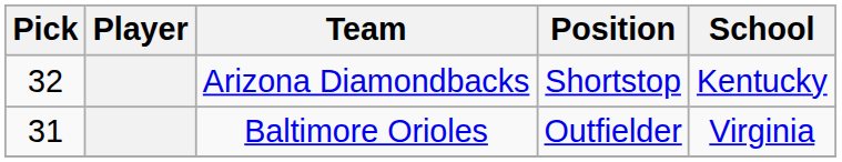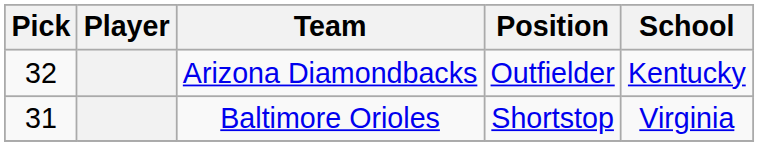 <table class="wikitable sortable plainrowheaders" style="text-align:center; width=74%">
 <tr>
 <th scope="col">Pick</th>
 <th scope="col">Player</th>
 <th scope="col">Team</th>
 <th scope="col">Position</th>
 <th scope="col">School</th>
 </tr>
 <tr>
 <td>32</td>
 <th scope="row" style="text-align:center"></th>
 <td><a href='#'>Arizona Diamondbacks</a></td>
-<td><a href='#'>Shortstop</a></td>
+<td><a href='#'>Outfielder</a></td>
 <td><a href='#'>Kentucky</a></td>
 </tr>
 <tr>
 <td>31</td>
 <th scope="row" style="text-align:center"></th>
 <td><a href='#'>Baltimore Orioles</a></td>
-<td><a href='#'>Outfielder</a></td>
+<td><a href='#'>Shortstop</a></td>
 <td><a href='#'>Virginia</a></td>
 </tr>
 <tr>
 </tr>
 </table>
